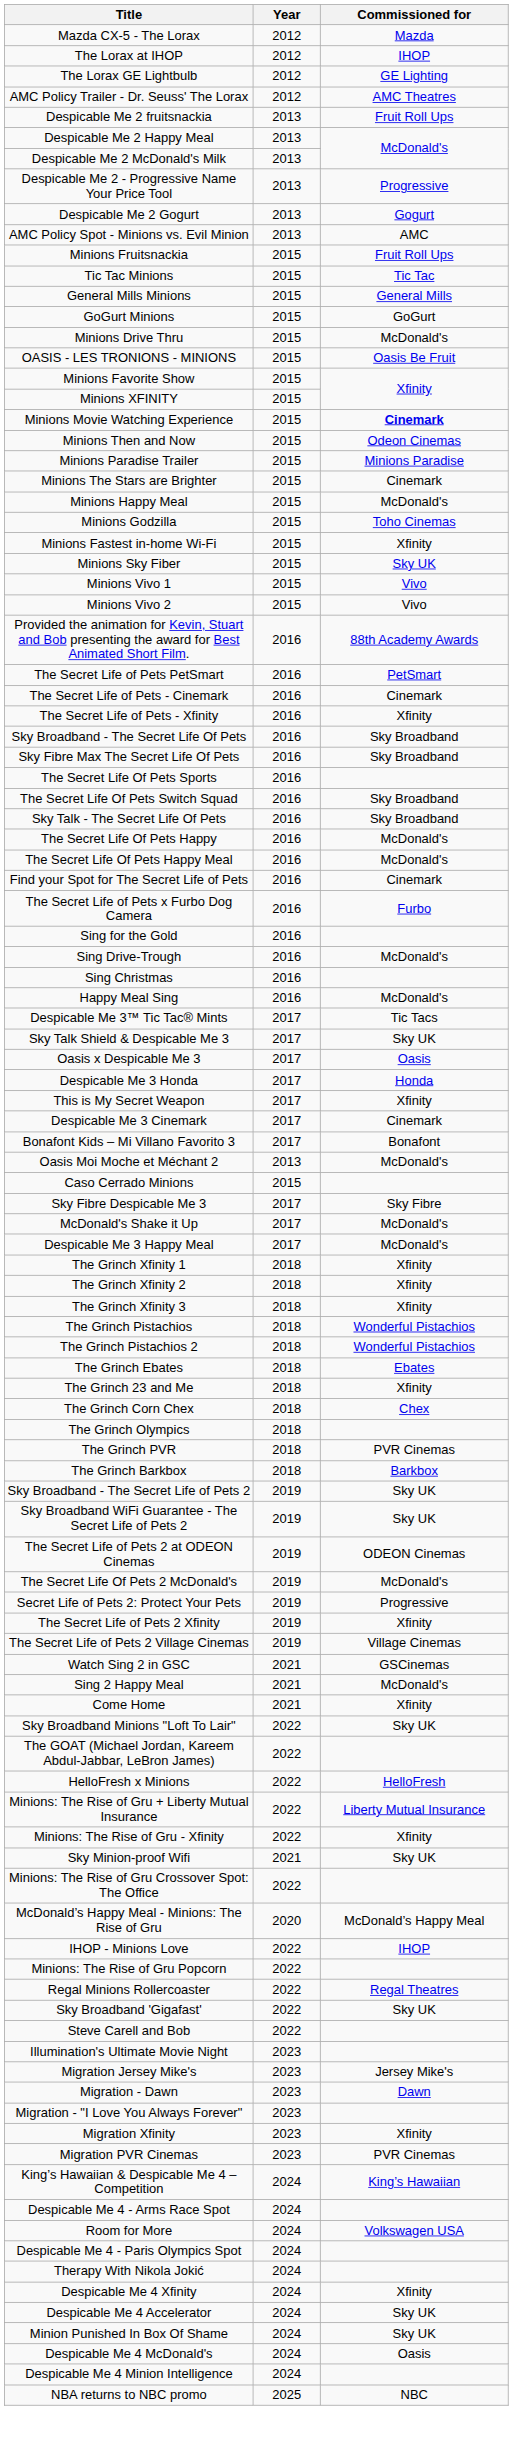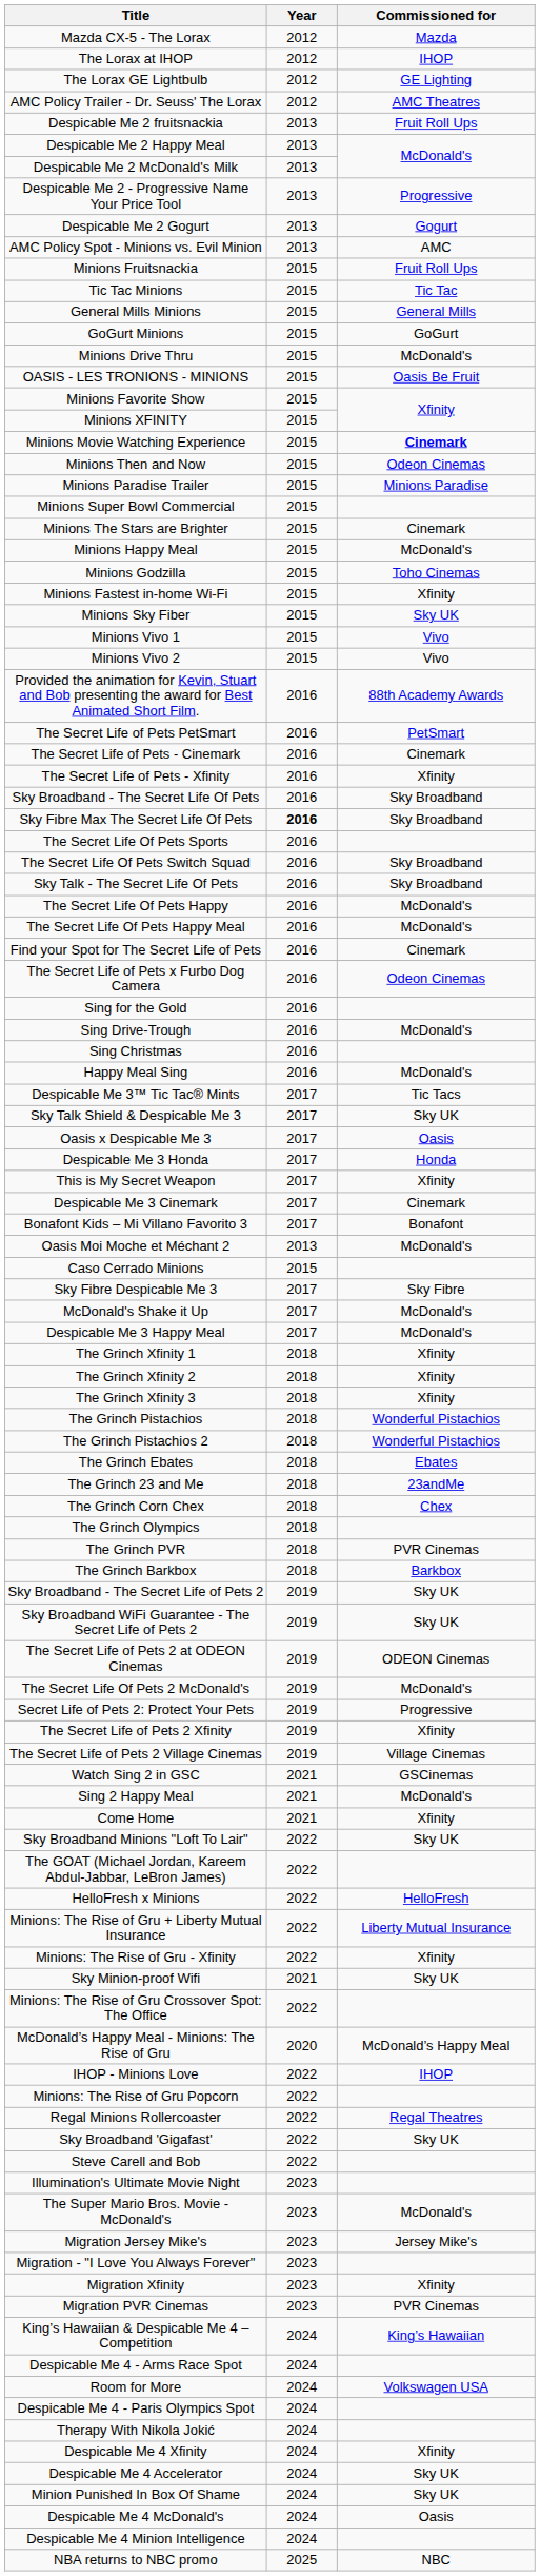 <table class="wikitable sortable" style="max-width: 1000px; text-align: center;">
 <tr>
 <th width="300">Title</th>
 <th width="75">Year</th>
 <th width="225">Commissioned for</th>
 </tr>
 <tr>
 <td>Mazda CX-5 - The Lorax</td>
 <td>2012</td>
 <td><a href='#'>Mazda</a></td>
 </tr>
 <tr>
 <td>The Lorax at IHOP</td>
 <td>2012</td>
 <td><a href='#'>IHOP</a></td>
 </tr>
 <tr>
 <td>The Lorax GE Lightbulb</td>
 <td>2012</td>
 <td><a href='#'>GE Lighting</a></td>
 </tr>
 <tr>
 <td>AMC Policy Trailer - Dr. Seuss' The Lorax</td>
 <td>2012</td>
 <td><a href='#'>AMC Theatres</a></td>
 </tr>
 <tr>
 <td>Despicable Me 2 fruitsnackia</td>
 <td>2013</td>
 <td><a href='#'>Fruit Roll Ups</a></td>
 </tr>
 <tr>
 <td>Despicable Me 2 Happy Meal</td>
 <td>2013</td>
 <td rowspan="2"><a href='#'>McDonald's</a></td>
 </tr>
 <tr>
 <td>Despicable Me 2 McDonald's Milk</td>
 <td>2013</td>
 </tr>
 <tr>
 <td>Despicable Me 2 - Progressive Name Your Price Tool</td>
 <td>2013</td>
 <td><a href='#'>Progressive</a></td>
 </tr>
 <tr>
 <td>Despicable Me 2 Gogurt</td>
 <td>2013</td>
 <td><a href='#'>Gogurt</a></td>
 </tr>
 <tr>
 <td>AMC Policy Spot - Minions vs. Evil Minion</td>
 <td>2013</td>
 <td>AMC</td>
 </tr>
 <tr>
 <td>Minions Fruitsnackia</td>
 <td>2015</td>
 <td><a href='#'>Fruit Roll Ups</a></td>
 </tr>
 <tr>
 <td>Tic Tac Minions</td>
 <td>2015</td>
 <td><a href='#'>Tic Tac</a></td>
 </tr>
 <tr>
 <td>General Mills Minions</td>
 <td>2015</td>
 <td><a href='#'>General Mills</a></td>
 </tr>
 <tr>
 <td>GoGurt Minions</td>
 <td>2015</td>
 <td>GoGurt</td>
 </tr>
 <tr>
 <td>Minions Drive Thru</td>
 <td>2015</td>
 <td>McDonald's</td>
 </tr>
 <tr>
 <td>OASIS - LES TRONIONS - MINIONS</td>
 <td>2015</td>
 <td><a href='#'>Oasis Be Fruit</a></td>
 </tr>
 <tr>
 <td>Minions Favorite Show</td>
 <td>2015</td>
 <td rowspan="2"><a href='#'>Xfinity</a></td>
 </tr>
 <tr>
 <td>Minions XFINITY</td>
 <td>2015</td>
 </tr>
 <tr>
 <td>Minions Movie Watching Experience</td>
 <td>2015</td>
 <td><strong><a href='#'>Cinemark</a></strong></td>
 </tr>
 <tr>
 <td>Minions Then and Now</td>
 <td>2015</td>
 <td><a href='#'>Odeon Cinemas</a></td>
 </tr>
 <tr>
 <td>Minions Paradise Trailer</td>
 <td>2015</td>
 <td><a href='#'>Minions Paradise</a></td>
 </tr>
 <tr>
+<td>Minions Super Bowl Commercial</td>
+<td>2015</td>
+<td></td>
+</tr>
+<tr>
 <td>Minions The Stars are Brighter</td>
 <td>2015</td>
 <td>Cinemark</td>
 </tr>
 <tr>
 <td>Minions Happy Meal</td>
 <td>2015</td>
 <td>McDonald's</td>
 </tr>
 <tr>
 <td>Minions Godzilla</td>
 <td>2015</td>
 <td><a href='#'>Toho Cinemas</a></td>
 </tr>
 <tr>
 <td>Minions Fastest in-home Wi-Fi</td>
 <td>2015</td>
 <td>Xfinity</td>
 </tr>
 <tr>
 <td>Minions Sky Fiber</td>
 <td>2015</td>
 <td><a href='#'>Sky UK</a></td>
 </tr>
 <tr>
 <td>Minions Vivo 1</td>
 <td>2015</td>
 <td><a href='#'>Vivo</a></td>
 </tr>
 <tr>
 <td>Minions Vivo 2</td>
 <td>2015</td>
 <td>Vivo</td>
 </tr>
 <tr>
 <td>Provided the animation for <a href='#'>Kevin, Stuart and Bob</a> presenting the award for <a href='#'>Best Animated Short Film</a>.</td>
 <td>2016</td>
 <td><a href='#'>88th Academy Awards</a></td>
 </tr>
 <tr>
 <td>The Secret Life of Pets PetSmart</td>
 <td>2016</td>
 <td><a href='#'>PetSmart</a></td>
 </tr>
 <tr>
 <td>The Secret Life of Pets - Cinemark</td>
 <td>2016</td>
 <td>Cinemark</td>
 </tr>
 <tr>
 <td>The Secret Life of Pets - Xfinity</td>
 <td>2016</td>
 <td>Xfinity</td>
 </tr>
 <tr>
 <td>Sky Broadband - The Secret Life Of Pets</td>
 <td>2016</td>
 <td>Sky Broadband</td>
 </tr>
 <tr>
 <td>Sky Fibre Max The Secret Life Of Pets</td>
-<td>2016</td>
+<td><strong>2016</strong></td>
 <td>Sky Broadband</td>
 </tr>
 <tr>
 <td>The Secret Life Of Pets Sports</td>
 <td>2016</td>
 <td></td>
 </tr>
 <tr>
 <td>The Secret Life Of Pets Switch Squad</td>
 <td>2016</td>
 <td>Sky Broadband</td>
 </tr>
 <tr>
 <td>Sky Talk - The Secret Life Of Pets</td>
 <td>2016</td>
 <td>Sky Broadband</td>
 </tr>
 <tr>
 <td>The Secret Life Of Pets Happy</td>
 <td>2016</td>
 <td>McDonald's</td>
 </tr>
 <tr>
 <td>The Secret Life Of Pets Happy Meal</td>
 <td>2016</td>
 <td>McDonald's</td>
 </tr>
 <tr>
 <td>Find your Spot for The Secret Life of Pets</td>
 <td>2016</td>
 <td>Cinemark</td>
 </tr>
 <tr>
 <td>The Secret Life of Pets x Furbo Dog Camera</td>
 <td>2016</td>
-<td><a href='#'>Furbo</a></td>
+<td><a href='#'>Odeon Cinemas</a></td>
 </tr>
 <tr>
 <td>Sing for the Gold</td>
 <td>2016</td>
 <td></td>
 </tr>
 <tr>
 <td>Sing Drive-Trough</td>
 <td>2016</td>
 <td>McDonald's</td>
 </tr>
 <tr>
 <td>Sing Christmas</td>
 <td>2016</td>
 <td></td>
 </tr>
 <tr>
 <td>Happy Meal Sing</td>
 <td>2016</td>
 <td>McDonald's</td>
 </tr>
 <tr>
 <td>Despicable Me 3™ Tic Tac® Mints</td>
 <td>2017</td>
 <td>Tic Tacs</td>
 </tr>
 <tr>
 <td>Sky Talk Shield & Despicable Me 3</td>
 <td>2017</td>
 <td>Sky UK</td>
 </tr>
 <tr>
 <td>Oasis x Despicable Me 3</td>
 <td>2017</td>
 <td><a href='#'>Oasis</a></td>
 </tr>
 <tr>
 <td>Despicable Me 3 Honda</td>
 <td>2017</td>
 <td><a href='#'>Honda</a></td>
 </tr>
 <tr>
 <td>This is My Secret Weapon</td>
 <td>2017</td>
 <td>Xfinity</td>
 </tr>
 <tr>
 <td>Despicable Me 3 Cinemark</td>
 <td>2017</td>
 <td>Cinemark</td>
 </tr>
 <tr>
 <td>Bonafont Kids – Mi Villano Favorito 3</td>
 <td>2017</td>
 <td>Bonafont</td>
 </tr>
 <tr>
 <td>Oasis Moi Moche et Méchant 2</td>
 <td>2013</td>
 <td>McDonald's</td>
 </tr>
 <tr>
 <td>Caso Cerrado Minions</td>
 <td>2015</td>
 <td></td>
 </tr>
 <tr>
 <td>Sky Fibre Despicable Me 3</td>
 <td>2017</td>
 <td>Sky Fibre</td>
 </tr>
 <tr>
 <td>McDonald's Shake it Up</td>
 <td>2017</td>
 <td>McDonald's</td>
 </tr>
 <tr>
 <td>Despicable Me 3 Happy Meal</td>
 <td>2017</td>
 <td>McDonald's</td>
 </tr>
 <tr>
 <td>The Grinch Xfinity 1</td>
 <td>2018</td>
 <td>Xfinity</td>
 </tr>
 <tr>
 <td>The Grinch Xfinity 2</td>
 <td>2018</td>
 <td>Xfinity</td>
 </tr>
 <tr>
 <td>The Grinch Xfinity 3</td>
 <td>2018</td>
 <td>Xfinity</td>
 </tr>
 <tr>
 <td>The Grinch Pistachios</td>
 <td>2018</td>
 <td><a href='#'>Wonderful Pistachios</a></td>
 </tr>
 <tr>
 <td>The Grinch Pistachios 2</td>
 <td>2018</td>
 <td><a href='#'>Wonderful Pistachios</a></td>
 </tr>
 <tr>
 <td>The Grinch Ebates</td>
 <td>2018</td>
 <td><a href='#'>Ebates</a></td>
 </tr>
 <tr>
 <td>The Grinch 23 and Me</td>
 <td>2018</td>
-<td>Xfinity</td>
+<td><a href='#'>23andMe</a></td>
 </tr>
 <tr>
 <td>The Grinch Corn Chex</td>
 <td>2018</td>
 <td><a href='#'>Chex</a></td>
 </tr>
 <tr>
 <td>The Grinch Olympics</td>
 <td>2018</td>
 <td></td>
 </tr>
 <tr>
 <td>The Grinch PVR</td>
 <td>2018</td>
 <td>PVR Cinemas</td>
 </tr>
 <tr>
 <td>The Grinch Barkbox</td>
 <td>2018</td>
 <td><a href='#'>Barkbox</a></td>
 </tr>
 <tr>
 <td>Sky Broadband - The Secret Life of Pets 2</td>
 <td>2019</td>
 <td>Sky UK</td>
 </tr>
 <tr>
 <td>Sky Broadband WiFi Guarantee - The Secret Life of Pets 2</td>
 <td>2019</td>
 <td>Sky UK</td>
 </tr>
 <tr>
 <td>The Secret Life of Pets 2 at ODEON Cinemas</td>
 <td>2019</td>
 <td>ODEON Cinemas</td>
 </tr>
 <tr>
 <td>The Secret Life Of Pets 2 McDonald's</td>
 <td>2019</td>
 <td>McDonald's</td>
 </tr>
 <tr>
 <td>Secret Life of Pets 2: Protect Your Pets</td>
 <td>2019</td>
 <td>Progressive</td>
 </tr>
 <tr>
 <td>The Secret Life of Pets 2 Xfinity</td>
 <td>2019</td>
 <td>Xfinity</td>
 </tr>
 <tr>
 <td>The Secret Life of Pets 2 Village Cinemas</td>
 <td>2019</td>
 <td>Village Cinemas</td>
 </tr>
 <tr>
 <td>Watch Sing 2 in GSC</td>
 <td>2021</td>
 <td>GSCinemas</td>
 </tr>
 <tr>
 <td>Sing 2 Happy Meal</td>
 <td>2021</td>
 <td>McDonald's</td>
 </tr>
 <tr>
 <td>Come Home</td>
 <td>2021</td>
 <td>Xfinity</td>
 </tr>
 <tr>
 <td>Sky Broadband Minions "Loft To Lair"</td>
 <td>2022</td>
 <td>Sky UK</td>
 </tr>
 <tr>
 <td>The GOAT (Michael Jordan, Kareem Abdul-Jabbar, LeBron James)</td>
 <td>2022</td>
 <td></td>
 </tr>
 <tr>
 <td>HelloFresh x Minions</td>
 <td>2022</td>
 <td><a href='#'>HelloFresh</a></td>
 </tr>
 <tr>
 <td>Minions: The Rise of Gru + Liberty Mutual Insurance</td>
 <td>2022</td>
 <td><a href='#'>Liberty Mutual Insurance</a></td>
 </tr>
 <tr>
 <td>Minions: The Rise of Gru - Xfinity</td>
 <td>2022</td>
 <td>Xfinity</td>
 </tr>
 <tr>
 <td>Sky Minion-proof Wifi</td>
 <td>2021</td>
 <td>Sky UK</td>
 </tr>
 <tr>
 <td>Minions: The Rise of Gru Crossover Spot: The Office</td>
 <td>2022</td>
 <td></td>
 </tr>
 <tr>
 <td>McDonald’s Happy Meal - Minions: The Rise of Gru</td>
 <td>2020</td>
 <td>McDonald’s Happy Meal</td>
 </tr>
 <tr>
 <td>IHOP - Minions Love</td>
 <td>2022</td>
 <td><a href='#'>IHOP</a></td>
 </tr>
 <tr>
 <td>Minions: The Rise of Gru Popcorn</td>
 <td>2022</td>
 <td></td>
 </tr>
 <tr>
 <td>Regal Minions Rollercoaster</td>
 <td>2022</td>
 <td><a href='#'>Regal Theatres</a></td>
 </tr>
 <tr>
 <td>Sky Broadband 'Gigafast'</td>
 <td>2022</td>
 <td>Sky UK</td>
 </tr>
 <tr>
 <td>Steve Carell and Bob</td>
 <td>2022</td>
 <td></td>
 </tr>
 <tr>
 <td>Illumination's Ultimate Movie Night</td>
 <td>2023</td>
 <td></td>
 </tr>
 <tr>
+<td>The Super Mario Bros. Movie - McDonald's</td>
+<td>2023</td>
+<td>McDonald's</td>
+</tr>
+<tr>
 <td>Migration Jersey Mike's</td>
 <td>2023</td>
 <td>Jersey Mike's</td>
-</tr>
-<tr>
-<td>Migration - Dawn</td>
-<td>2023</td>
-<td><a href='#'>Dawn</a></td>
 </tr>
 <tr>
 <td>Migration - "I Love You Always Forever"</td>
 <td>2023</td>
 <td></td>
 </tr>
 <tr>
 <td>Migration Xfinity</td>
 <td>2023</td>
 <td>Xfinity</td>
 </tr>
 <tr>
 <td>Migration PVR Cinemas</td>
 <td>2023</td>
 <td>PVR Cinemas</td>
 </tr>
 <tr>
 <td>King’s Hawaiian & Despicable Me 4 – Competition</td>
 <td>2024</td>
 <td><a href='#'>King’s Hawaiian</a></td>
 </tr>
 <tr>
 <td>Despicable Me 4 - Arms Race Spot</td>
 <td>2024</td>
 <td></td>
 </tr>
 <tr>
 <td The Atlas>Room for More</td>
 <td>2024</td>
 <td><a href='#'>Volkswagen USA</a></td>
 </tr>
 <tr>
 <td>Despicable Me 4 - Paris Olympics Spot</td>
 <td>2024</td>
 <td></td>
 </tr>
 <tr>
 <td Despicable Me 4>Therapy With Nikola Jokić</td>
 <td>2024</td>
 <td></td>
 </tr>
 <tr>
 <td>Despicable Me 4 Xfinity</td>
 <td>2024</td>
 <td>Xfinity</td>
 </tr>
 <tr>
 <td>Despicable Me 4 Accelerator</td>
 <td>2024</td>
 <td>Sky UK</td>
 </tr>
 <tr>
 <td>Minion Punished In Box Of Shame</td>
 <td>2024</td>
 <td>Sky UK</td>
 </tr>
 <tr>
 <td>Despicable Me 4 McDonald's</td>
 <td>2024</td>
 <td>Oasis</td>
 </tr>
 <tr>
 <td>Despicable Me 4 Minion Intelligence</td>
 <td>2024</td>
 </tr>
 <tr>
 <td>NBA returns to NBC promo</td>
 <td>2025</td>
 <td>NBC</td>
 </tr>
 </table>
